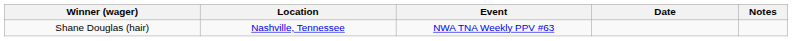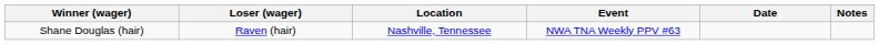 <table class="wikitable sortable" style="width:100%;">
 <tr>
 <th width=20%>Winner (wager)</th>
+<th width=20%>Loser (wager)</th>
 <th width=20%>Location</th>
 <th width=20%>Event</th>
 <th width=15%>Date</th>
 <th width=5%>Notes</th>
 </tr>
 <tr style="text-align:center;">
 <td>Shane Douglas (hair)</td>
+<td><a href='#'>Raven</a> (hair)</td>
 <td><a href='#'>Nashville, Tennessee</a></td>
 <td><a href='#'>NWA TNA Weekly PPV #63</a></td>
 <td></td>
 <td></td>
 </tr>
 </table>
